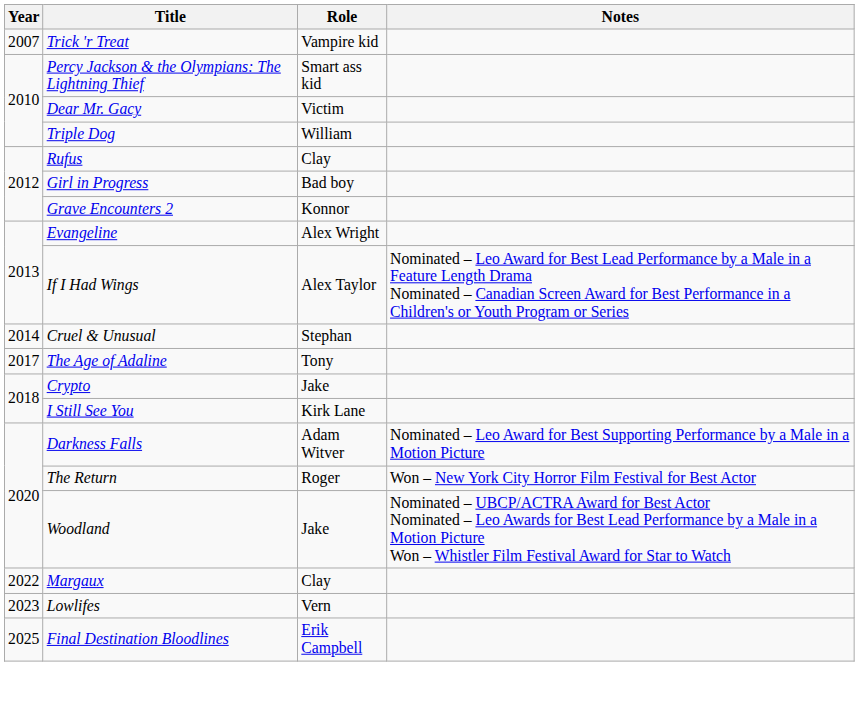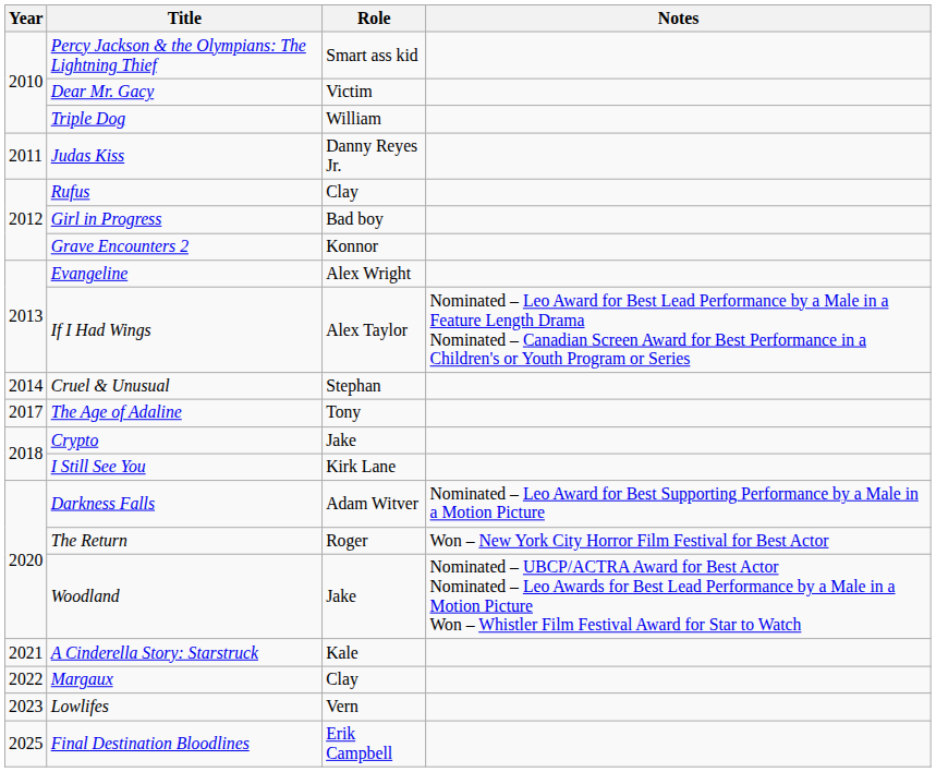 <table class="wikitable sortable">
 <tr>
 <th>Year</th>
 <th>Title</th>
 <th>Role</th>
 <th class="unsortable">Notes</th>
-</tr>
-<tr>
-<td>2007</td>
-<td><em><a href='#'>Trick 'r Treat</a></em></td>
-<td>Vampire kid</td>
-<td></td>
 </tr>
 <tr>
 <td rowspan="3">2010</td>
 <td><em><a href='#'>Percy Jackson & the Olympians: The Lightning Thief</a></em></td>
 <td>Smart ass kid</td>
 <td></td>
 </tr>
 <tr>
 <td><em><a href='#'>Dear Mr. Gacy</a></em></td>
 <td>Victim</td>
 <td></td>
 </tr>
 <tr>
 <td><em><a href='#'>Triple Dog</a></em></td>
 <td>William</td>
+<td></td>
+</tr>
+<tr>
+<td>2011</td>
+<td><em><a href='#'>Judas Kiss</a></em></td>
+<td>Danny Reyes Jr.</td>
 <td></td>
 </tr>
 <tr>
 <td rowspan="3">2012</td>
 <td><em><a href='#'>Rufus</a></em></td>
 <td>Clay</td>
 <td></td>
 </tr>
 <tr>
 <td><em><a href='#'>Girl in Progress</a></em></td>
 <td>Bad boy</td>
 <td></td>
 </tr>
 <tr>
 <td><em><a href='#'>Grave Encounters 2</a></em></td>
 <td>Konnor</td>
 <td></td>
 </tr>
 <tr>
 <td rowspan="2">2013</td>
 <td><em><a href='#'>Evangeline</a></em></td>
 <td>Alex Wright</td>
 <td></td>
 </tr>
 <tr>
 <td><em>If I Had Wings</em></td>
 <td>Alex Taylor</td>
 <td>Nominated – <a href='#'>Leo Award for Best Lead Performance by a Male in a Feature Length Drama</a>  <br>Nominated – <a href='#'>Canadian Screen Award for Best Performance in a Children's or Youth Program or Series</a> </td>
 </tr>
 <tr>
 <td>2014</td>
 <td><em>Cruel & Unusual</em></td>
 <td>Stephan</td>
 <td></td>
 </tr>
 <tr>
 <td>2017</td>
 <td data-sort-value="Age of Adaline, The"><em><a href='#'>The Age of Adaline</a></em></td>
 <td>Tony</td>
 <td></td>
 </tr>
 <tr>
 <td rowspan="2">2018</td>
 <td><em><a href='#'>Crypto</a></em></td>
 <td>Jake</td>
 <td></td>
 </tr>
 <tr>
 <td><em><a href='#'>I Still See You</a></em></td>
 <td>Kirk Lane</td>
 <td></td>
 </tr>
 <tr>
 <td rowspan="3">2020</td>
 <td><em><a href='#'>Darkness Falls</a></em></td>
 <td>Adam Witver</td>
 <td>Nominated – <a href='#'>Leo Award for Best Supporting Performance by a Male in a Motion Picture</a> </td>
 </tr>
 <tr>
 <td data-sort-value="Return, The"><em>The Return</em></td>
 <td>Roger</td>
 <td>Won – <a href='#'>New York City Horror Film Festival for Best Actor</a> </td>
 </tr>
 <tr>
 <td><em>Woodland</em></td>
 <td>Jake</td>
 <td>Nominated – <a href='#'>UBCP/ACTRA Award for Best Actor</a>  <br>Nominated – <a href='#'>Leo Awards for Best Lead Performance by a Male in a Motion Picture</a>  <br>Won – <a href='#'> Whistler Film Festival Award for Star to Watch</a> </td>
 </tr>
 <tr>
+<td>2021</td>
+<td data-sort-value="Cinderella Story: Starstruck, A"><em><a href='#'>A Cinderella Story: Starstruck</a></em></td>
+<td>Kale</td>
+<td></td>
+</tr>
+<tr>
 <td>2022</td>
 <td><em><a href='#'>Margaux</a></em></td>
 <td>Clay</td>
 <td></td>
 </tr>
 <tr>
 <td>2023</td>
 <td><em>Lowlifes</em></td>
 <td>Vern</td>
 <td></td>
 </tr>
 <tr>
 <td>2025</td>
 <td><em><a href='#'>Final Destination Bloodlines</a></em></td>
 <td><a href='#'>Erik Campbell</a></td>
 <td></td>
 </tr>
 </table>
